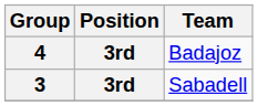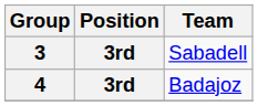 <table class="wikitable">
 <tr>
 <th>Group</th>
 <th>Position</th>
 <th>Team</th>
 </tr>
 <tr>
+<th>3</th>
+<th>3rd</th>
+<td><a href='#'>Sabadell</a></td>
+</tr>
+<tr>
 <th>4</th>
 <th>3rd</th>
 <td><a href='#'>Badajoz</a></td>
 </tr>
 <tr>
-<th>3</th>
-<th>3rd</th>
-<td><a href='#'>Sabadell</a></td>
-</tr>
-<tr>
 </tr>
 </table>
